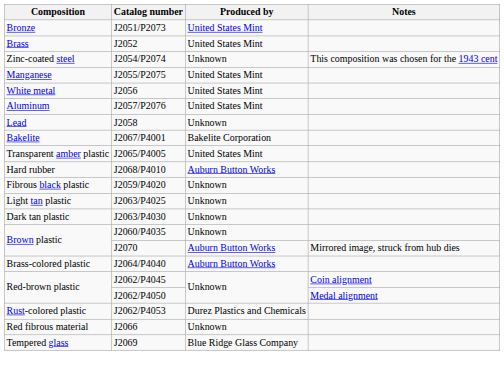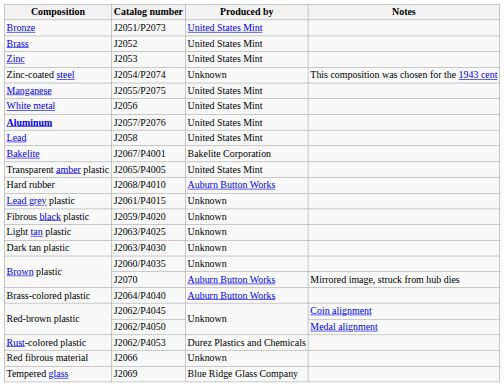 <table class="wikitable">
 <tr>
 <th>Composition</th>
 <th>Catalog number</th>
 <th>Produced by</th>
 <th>Notes</th>
 </tr>
 <tr>
 <td><a href='#'>Bronze</a></td>
 <td>J2051/P2073</td>
 <td><a href='#'>United States Mint</a></td>
 <td></td>
 </tr>
 <tr>
 <td><a href='#'>Brass</a></td>
 <td>J2052</td>
+<td>United States Mint</td>
+<td></td>
+</tr>
+<tr>
+<td><a href='#'>Zinc</a></td>
+<td>J2053</td>
 <td>United States Mint</td>
 <td></td>
 </tr>
 <tr>
 <td>Zinc-coated <a href='#'>steel</a></td>
 <td>J2054/P2074</td>
 <td>Unknown</td>
 <td>This composition was chosen for the <a href='#'>1943 cent</a></td>
 </tr>
 <tr>
 <td><a href='#'>Manganese</a></td>
 <td>J2055/P2075</td>
 <td>United States Mint</td>
 <td></td>
 </tr>
 <tr>
 <td><a href='#'>White metal</a></td>
 <td>J2056</td>
 <td>United States Mint</td>
 <td></td>
 </tr>
 <tr>
-<td><a href='#'>Aluminum</a></td>
+<td><strong><a href='#'>Aluminum</a></strong></td>
 <td>J2057/P2076</td>
 <td>United States Mint</td>
 <td></td>
 </tr>
 <tr>
 <td><a href='#'>Lead</a></td>
 <td>J2058</td>
-<td>Unknown</td>
+<td>United States Mint</td>
 <td></td>
 </tr>
 <tr>
 <td><a href='#'>Bakelite</a></td>
 <td>J2067/P4001</td>
 <td>Bakelite Corporation</td>
 <td></td>
 </tr>
 <tr>
 <td>Transparent <a href='#'>amber</a> plastic</td>
 <td>J2065/P4005</td>
 <td>United States Mint</td>
 <td></td>
 </tr>
 <tr>
 <td>Hard rubber</td>
 <td>J2068/P4010</td>
 <td><a href='#'>Auburn Button Works</a></td>
+<td></td>
+</tr>
+<tr>
+<td><a href='#'>Lead grey</a> plastic</td>
+<td>J2061/P4015</td>
+<td>Unknown</td>
 <td></td>
 </tr>
 <tr>
 <td>Fibrous <a href='#'>black</a> plastic</td>
 <td>J2059/P4020</td>
 <td>Unknown</td>
 <td></td>
 </tr>
 <tr>
 <td>Light <a href='#'>tan</a> plastic</td>
 <td>J2063/P4025</td>
 <td>Unknown</td>
 <td></td>
 </tr>
 <tr>
 <td>Dark tan plastic</td>
 <td>J2063/P4030</td>
 <td>Unknown</td>
 <td></td>
 </tr>
 <tr>
 <td rowspan="2"><a href='#'>Brown</a> plastic</td>
 <td>J2060/P4035</td>
 <td>Unknown</td>
 <td></td>
 </tr>
 <tr>
 <td>J2070</td>
 <td><a href='#'>Auburn Button Works</a></td>
 <td>Mirrored image, struck from hub dies</td>
 </tr>
 <tr>
 <td>Brass-colored plastic</td>
 <td>J2064/P4040</td>
 <td><a href='#'>Auburn Button Works</a></td>
 <td></td>
 </tr>
 <tr>
 <td rowspan="2">Red-brown plastic</td>
 <td>J2062/P4045</td>
 <td rowspan="2">Unknown</td>
 <td><a href='#'>Coin alignment</a></td>
 </tr>
 <tr>
 <td>J2062/P4050</td>
 <td><a href='#'>Medal alignment</a></td>
 </tr>
 <tr>
 <td><a href='#'>Rust</a>-colored plastic</td>
 <td>J2062/P4053</td>
 <td>Durez Plastics and Chemicals</td>
 <td></td>
 </tr>
 <tr>
 <td>Red fibrous material</td>
 <td>J2066</td>
 <td>Unknown</td>
 <td></td>
 </tr>
 <tr>
 <td>Tempered <a href='#'>glass</a></td>
 <td>J2069</td>
 <td>Blue Ridge Glass Company</td>
 <td></td>
 </tr>
 </table>
